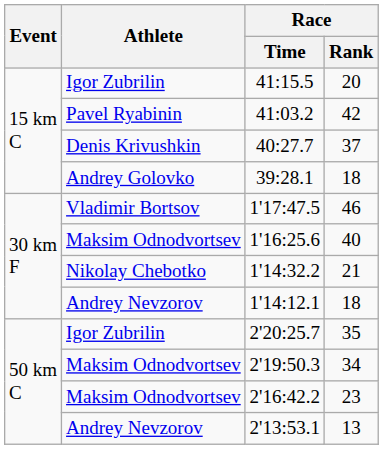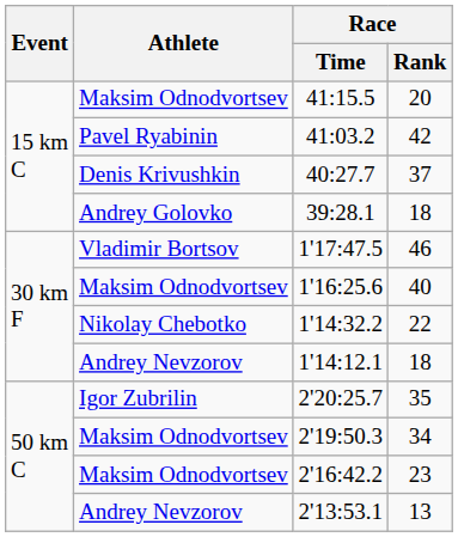 <table class="wikitable" border="1" style="font-size:90%">
 <tr>
 <th rowspan=2>Event</th>
 <th rowspan=2>Athlete</th>
 <th colspan=2>Race</th>
 </tr>
 <tr>
 <th>Time</th>
 <th>Rank</th>
 </tr>
 <tr>
 <td rowspan=4>15 km <br> C</td>
-<td><a href='#'>Igor Zubrilin</a></td>
+<td><a href='#'>Maksim Odnodvortsev</a></td>
 <td align=center>41:15.5</td>
 <td align=center>20</td>
 </tr>
 <tr>
 <td><a href='#'>Pavel Ryabinin</a></td>
 <td align=center>41:03.2</td>
 <td align=center>42</td>
 </tr>
 <tr>
 <td><a href='#'>Denis Krivushkin</a></td>
 <td align=center>40:27.7</td>
 <td align=center>37</td>
 </tr>
 <tr>
 <td><a href='#'>Andrey Golovko</a></td>
 <td align=center>39:28.1</td>
 <td align=center>18</td>
 </tr>
 <tr>
 <td rowspan=4>30 km <br> F</td>
 <td><a href='#'>Vladimir Bortsov</a></td>
 <td align=center>1'17:47.5</td>
 <td align=center>46</td>
 </tr>
 <tr>
 <td><a href='#'>Maksim Odnodvortsev</a></td>
 <td align=center>1'16:25.6</td>
 <td align=center>40</td>
 </tr>
 <tr>
 <td><a href='#'>Nikolay Chebotko</a></td>
 <td align=center>1'14:32.2</td>
-<td align=center>21</td>
+<td align=center>22</td>
 </tr>
 <tr>
 <td><a href='#'>Andrey Nevzorov</a></td>
 <td align=center>1'14:12.1</td>
 <td align=center>18</td>
 </tr>
 <tr>
 <td rowspan=4>50 km <br> C</td>
 <td><a href='#'>Igor Zubrilin</a></td>
 <td align=center>2'20:25.7</td>
 <td align=center>35</td>
 </tr>
 <tr>
 <td><a href='#'>Maksim Odnodvortsev</a></td>
 <td align=center>2'19:50.3</td>
 <td align=center>34</td>
 </tr>
 <tr>
 <td><a href='#'>Maksim Odnodvortsev</a></td>
 <td align=center>2'16:42.2</td>
 <td align=center>23</td>
 </tr>
 <tr>
 <td><a href='#'>Andrey Nevzorov</a></td>
 <td align=center>2'13:53.1</td>
 <td align=center>13</td>
 </tr>
 </table>
